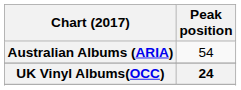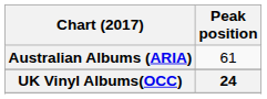 <table class="wikitable sortable plainrowheaders" style="text-align:center">
 <tr>
 <th scope="col">Chart (2017)</th>
 <th scope="col">Peak<br> position</th>
 </tr>
 <tr>
 <th scope="row">Australian Albums (<a href='#'>ARIA</a>)</th>
-<td>54</td>
+<td>61</td>
 </tr>
 <tr>
 </tr>
 <tr>
 </tr>
 <tr>
 </tr>
 <tr>
 <th scope="row">UK Vinyl Albums(<a href='#'>OCC</a>)</th>
 <th>24</th>
 </tr>
 <tr>
 </tr>
 <tr>
 </tr>
 <tr>
 </tr>
 </table>
